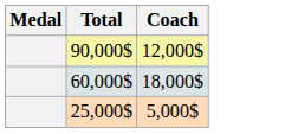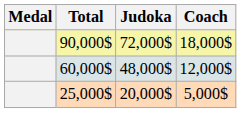 <table class=wikitable style="text-align:center;">
 <tr>
 <th>Medal</th>
 <th>Total</th>
+<th>Judoka</th>
 <th>Coach</th>
 </tr>
 <tr bgcolor=F7F6A8>
 <th></th>
 <td>90,000$</td>
-<td>12,000$</td>
+<td>72,000$</td>
+<td>18,000$</td>
 </tr>
 <tr bgcolor=DCE5E5>
 <th></th>
 <td>60,000$</td>
-<td>18,000$</td>
+<td>48,000$</td>
+<td>12,000$</td>
 </tr>
 <tr bgcolor=FFDAB9>
 <th></th>
 <td>25,000$</td>
+<td>20,000$</td>
 <td>5,000$</td>
 </tr>
 </table>
